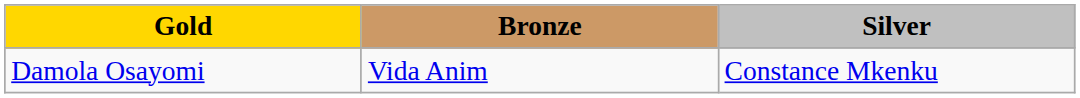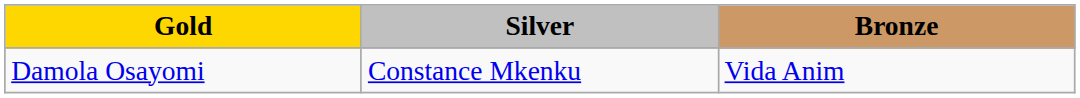 <table class="wikitable" style="text-align:left">
 <tr align="center">
 <td width=200 bgcolor=gold><strong>Gold</strong></td>
+<td width=200 bgcolor=silver><strong>Silver</strong></td>
 <td width=200 bgcolor=CC9966><strong>Bronze</strong></td>
-<td width=200 bgcolor=silver><strong>Silver</strong></td>
 </tr>
 <tr>
 <td><a href='#'>Damola Osayomi</a><br><em></em></td>
+<td><a href='#'>Constance Mkenku</a><br><em></em></td>
 <td><a href='#'>Vida Anim</a><br><em></em></td>
-<td><a href='#'>Constance Mkenku</a><br><em></em></td>
 </tr>
 </table>
